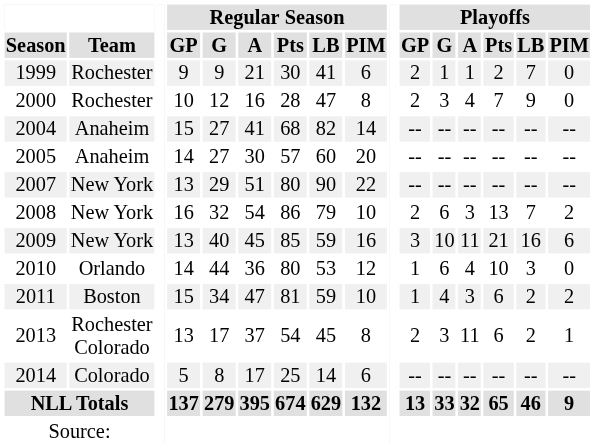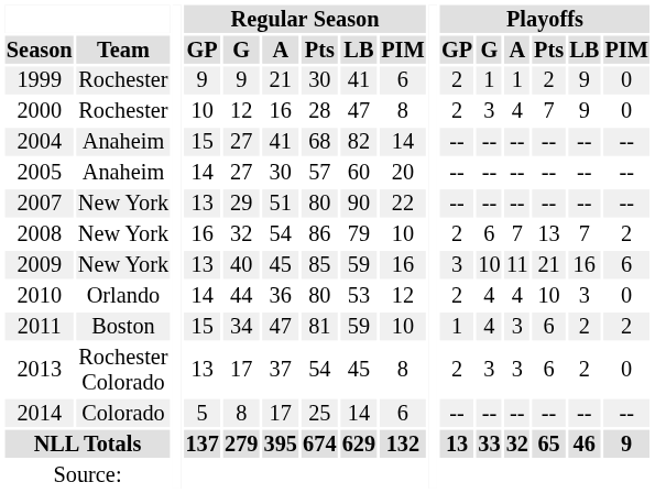 <table style="text-align:center">
 <tr bgcolor="#e0e0e0">
 <th colspan="2" bgcolor="#ffffff"> </th>
 <th rowspan="99" bgcolor="#ffffff"> </th>
 <th colspan="6">Regular Season</th>
 <th rowspan="99" bgcolor="#ffffff"> </th>
 <th colspan="6">Playoffs</th>
 </tr>
 <tr bgcolor="#e0e0e0">
 <th>Season</th>
 <th>Team</th>
 <th>GP</th>
 <th>G</th>
 <th>A</th>
 <th>Pts</th>
 <th>LB</th>
 <th>PIM</th>
 <th>GP</th>
 <th>G</th>
 <th>A</th>
 <th>Pts</th>
 <th>LB</th>
 <th>PIM</th>
 </tr>
 <tr bgcolor="#f0f0f0">
 <td>1999</td>
 <td>Rochester</td>
 <td>9</td>
 <td>9</td>
 <td>21</td>
 <td>30</td>
 <td>41</td>
 <td>6</td>
 <td>2</td>
 <td>1</td>
 <td>1</td>
 <td>2</td>
-<td>7</td>
+<td>9</td>
 <td>0</td>
 </tr>
 <tr>
 <td>2000</td>
 <td>Rochester</td>
 <td>10</td>
 <td>12</td>
 <td>16</td>
 <td>28</td>
 <td>47</td>
 <td>8</td>
 <td>2</td>
 <td>3</td>
 <td>4</td>
 <td>7</td>
 <td>9</td>
 <td>0</td>
 </tr>
 <tr bgcolor="#f0f0f0">
 <td>2004</td>
 <td>Anaheim</td>
 <td>15</td>
 <td>27</td>
 <td>41</td>
 <td>68</td>
 <td>82</td>
 <td>14</td>
 <td>--</td>
 <td>--</td>
 <td>--</td>
 <td>--</td>
 <td>--</td>
 <td>--</td>
 </tr>
 <tr>
 <td>2005</td>
 <td>Anaheim</td>
 <td>14</td>
 <td>27</td>
 <td>30</td>
 <td>57</td>
 <td>60</td>
 <td>20</td>
 <td>--</td>
 <td>--</td>
 <td>--</td>
 <td>--</td>
 <td>--</td>
 <td>--</td>
 </tr>
 <tr bgcolor="#f0f0f0">
 <td>2007</td>
 <td>New York</td>
 <td>13</td>
 <td>29</td>
 <td>51</td>
 <td>80</td>
 <td>90</td>
 <td>22</td>
 <td>--</td>
 <td>--</td>
 <td>--</td>
 <td>--</td>
 <td>--</td>
 <td>--</td>
 </tr>
 <tr>
 <td>2008</td>
 <td>New York</td>
 <td>16</td>
 <td>32</td>
 <td>54</td>
 <td>86</td>
 <td>79</td>
 <td>10</td>
 <td>2</td>
 <td>6</td>
-<td>3</td>
+<td>7</td>
 <td>13</td>
 <td>7</td>
 <td>2</td>
 </tr>
 <tr bgcolor="#f0f0f0">
 <td>2009</td>
 <td>New York</td>
 <td>13</td>
 <td>40</td>
 <td>45</td>
 <td>85</td>
 <td>59</td>
 <td>16</td>
 <td>3</td>
 <td>10</td>
 <td>11</td>
 <td>21</td>
 <td>16</td>
 <td>6</td>
 </tr>
 <tr>
 <td>2010</td>
 <td>Orlando</td>
 <td>14</td>
 <td>44</td>
 <td>36</td>
 <td>80</td>
 <td>53</td>
 <td>12</td>
-<td>1</td>
-<td>6</td>
+<td>2</td>
+<td>4</td>
 <td>4</td>
 <td>10</td>
 <td>3</td>
 <td>0</td>
 </tr>
 <tr bgcolor="#f0f0f0">
 <td>2011</td>
 <td>Boston</td>
 <td>15</td>
 <td>34</td>
 <td>47</td>
 <td>81</td>
 <td>59</td>
 <td>10</td>
 <td>1</td>
 <td>4</td>
 <td>3</td>
 <td>6</td>
 <td>2</td>
 <td>2</td>
 </tr>
 <tr>
 <td>2013</td>
 <td>Rochester<br>Colorado</td>
 <td>13</td>
 <td>17</td>
 <td>37</td>
 <td>54</td>
 <td>45</td>
 <td>8</td>
 <td>2</td>
 <td>3</td>
-<td>11</td>
+<td>3</td>
 <td>6</td>
 <td>2</td>
-<td>1</td>
+<td>0</td>
 </tr>
 <tr bgcolor="#f0f0f0">
 <td>2014</td>
 <td>Colorado</td>
 <td>5</td>
 <td>8</td>
 <td>17</td>
 <td>25</td>
 <td>14</td>
 <td>6</td>
 <td>--</td>
 <td>--</td>
 <td>--</td>
 <td>--</td>
 <td>--</td>
 <td>--</td>
 </tr>
 <tr bgcolor="#e0e0e0">
 <th colspan="2">NLL Totals</th>
 <th>137</th>
 <th>279</th>
 <th>395</th>
 <th>674</th>
 <th>629</th>
 <th>132</th>
 <th>13</th>
 <th>33</th>
 <th>32</th>
 <th>65</th>
 <th>46</th>
 <th>9</th>
 </tr>
 <tr>
 <td colspan=2>Source:</td>
 </tr>
 </table>
